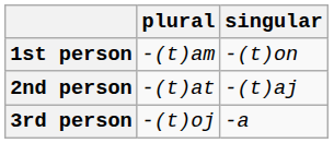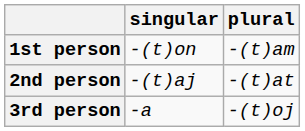 <table class="wikitable">
 <tr>
 <th></th>
+<th>singular</th>
 <th>plural</th>
-<th>singular</th>
 </tr>
 <tr>
 <th>1st person</th>
+<td><em>-(t)on</em></td>
 <td><em>-(t)am</em></td>
-<td><em>-(t)on</em></td>
 </tr>
 <tr>
 <th>2nd person</th>
+<td><em>-(t)aj</em></td>
 <td><em>-(t)at</em></td>
-<td><em>-(t)aj</em></td>
 </tr>
 <tr>
 <th>3rd person</th>
+<td><em>-a</em></td>
 <td><em>-(t)oj</em></td>
-<td><em>-a</em></td>
 </tr>
 </table>
